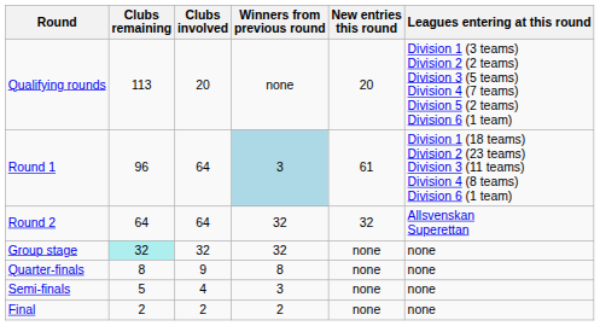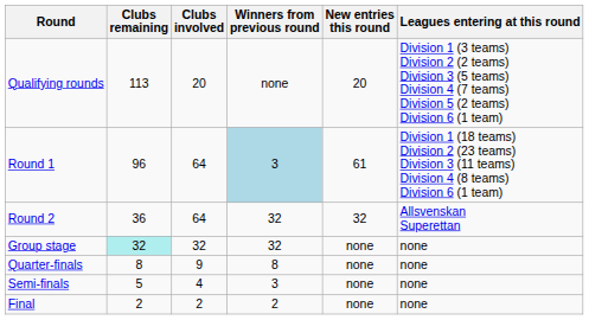 <table class="wikitable">
 <tr>
 <th>Round</th>
 <th>Clubs<br>remaining</th>
 <th>Clubs<br>involved</th>
 <th>Winners from<br>previous round</th>
 <th>New entries<br>this round</th>
 <th>Leagues entering at this round</th>
 </tr>
 <tr>
 <td><a href='#'>Qualifying rounds</a></td>
 <td style="text-align:center;">113</td>
 <td style="text-align:center;">20</td>
 <td style="text-align:center;">none</td>
 <td style="text-align:center;">20</td>
 <td><a href='#'>Division 1</a> (3 teams)<br><a href='#'>Division 2</a> (2 teams)<br><a href='#'>Division 3</a> (5 teams)<br><a href='#'>Division 4</a> (7 teams)<br><a href='#'>Division 5</a> (2 teams)<br><a href='#'>Division 6</a> (1 team)</td>
 </tr>
 <tr>
 <td><a href='#'>Round 1</a></td>
 <td style="text-align:center;">96</td>
 <td style="text-align:center;">64</td>
 <td style="background: lightblue; text-align:center;">3</td>
 <td style="text-align:center;">61</td>
 <td><a href='#'>Division 1</a> (18 teams)<br><a href='#'>Division 2</a> (23 teams)<br><a href='#'>Division 3</a> (11 teams)<br><a href='#'>Division 4</a> (8 teams)<br><a href='#'>Division 6</a> (1 team)</td>
 </tr>
 <tr>
 <td><a href='#'>Round 2</a></td>
-<td style="text-align:center;">64</td>
+<td style="text-align:center;">36</td>
 <td style="text-align:center;">64</td>
 <td style="text-align:center;">32</td>
 <td style="text-align:center;">32</td>
 <td><a href='#'>Allsvenskan</a><br><a href='#'>Superettan</a></td>
 </tr>
 <tr>
 <td><a href='#'>Group stage</a></td>
 <td style="background: paleturquoise; text-align:center;">32</td>
 <td style="text-align:center;">32</td>
 <td style="text-align:center;">32</td>
 <td style="text-align:center;">none</td>
 <td>none</td>
 </tr>
 <tr>
 <td><a href='#'>Quarter-finals</a></td>
 <td style="text-align:center;">8</td>
 <td style="text-align:center;">9</td>
 <td style="text-align:center;">8</td>
 <td style="text-align:center;">none</td>
 <td>none</td>
 </tr>
 <tr>
 <td><a href='#'>Semi-finals</a></td>
 <td style="text-align:center;">5</td>
 <td style="text-align:center;">4</td>
 <td style="text-align:center;">3</td>
 <td style="text-align:center;">none</td>
 <td>none</td>
 </tr>
 <tr>
 <td><a href='#'>Final</a></td>
 <td style="text-align:center;">2</td>
 <td style="text-align:center;">2</td>
 <td style="text-align:center;">2</td>
 <td style="text-align:center;">none</td>
 <td>none</td>
 </tr>
 </table>
